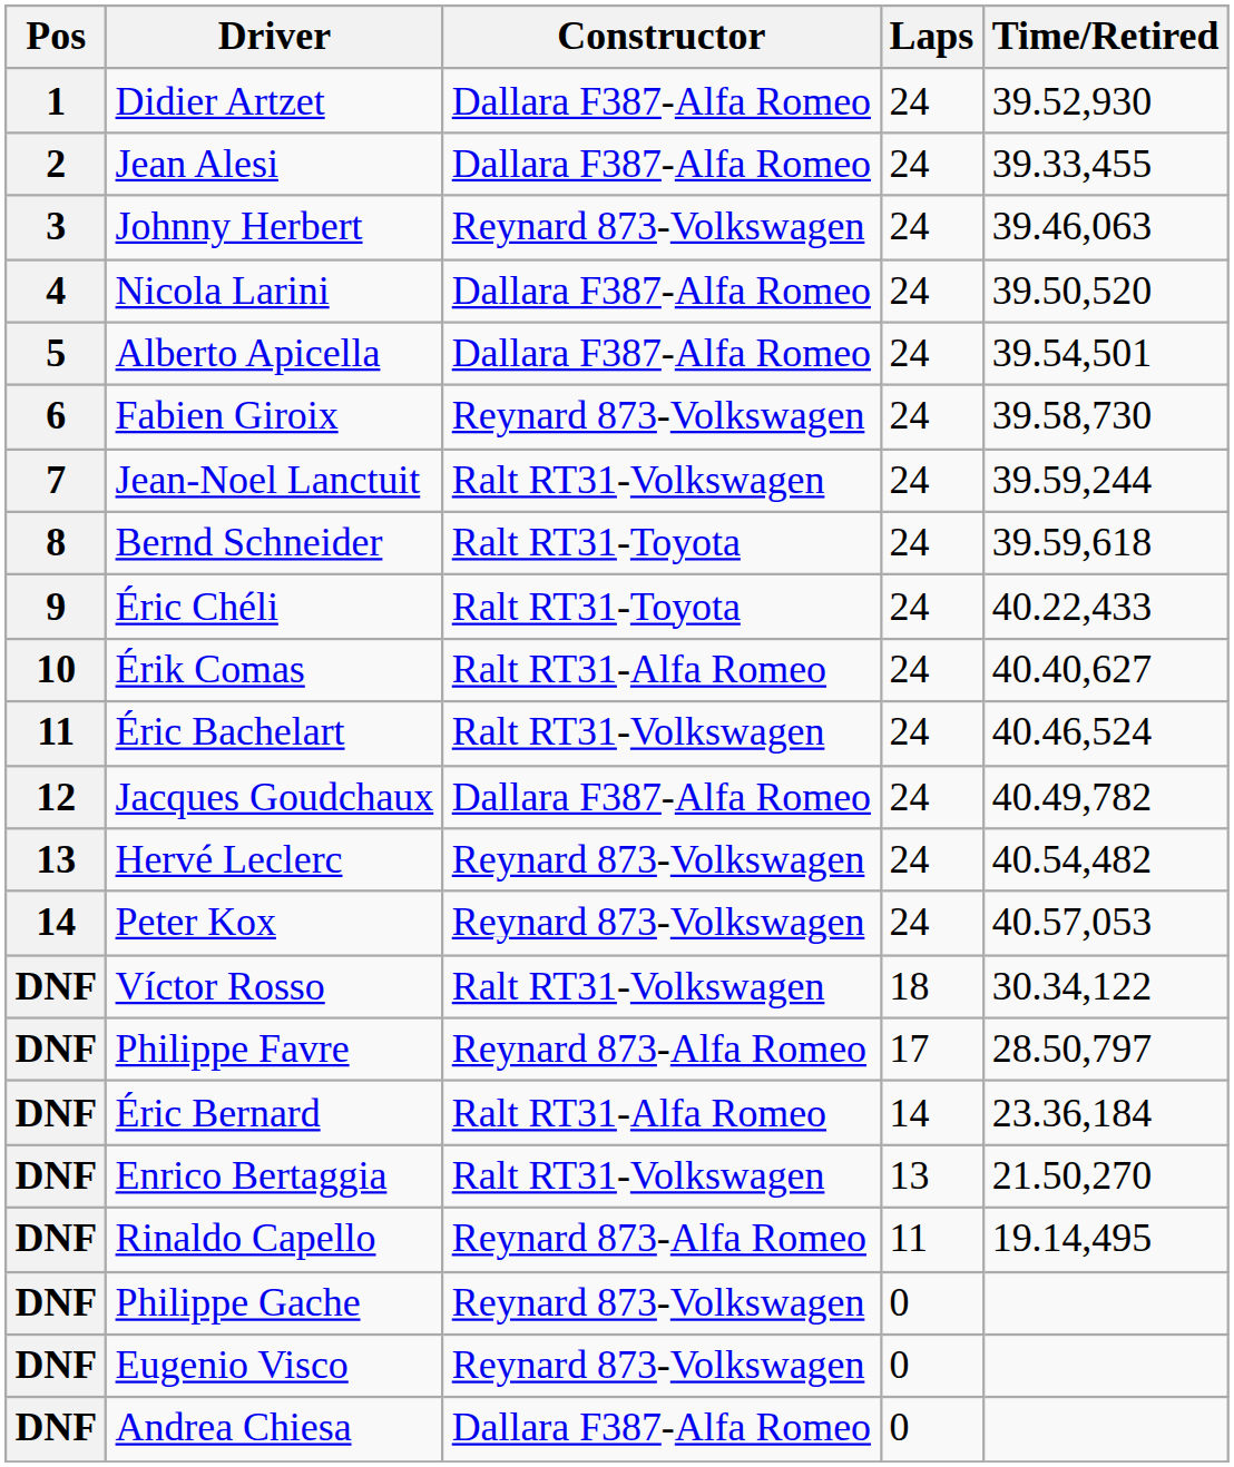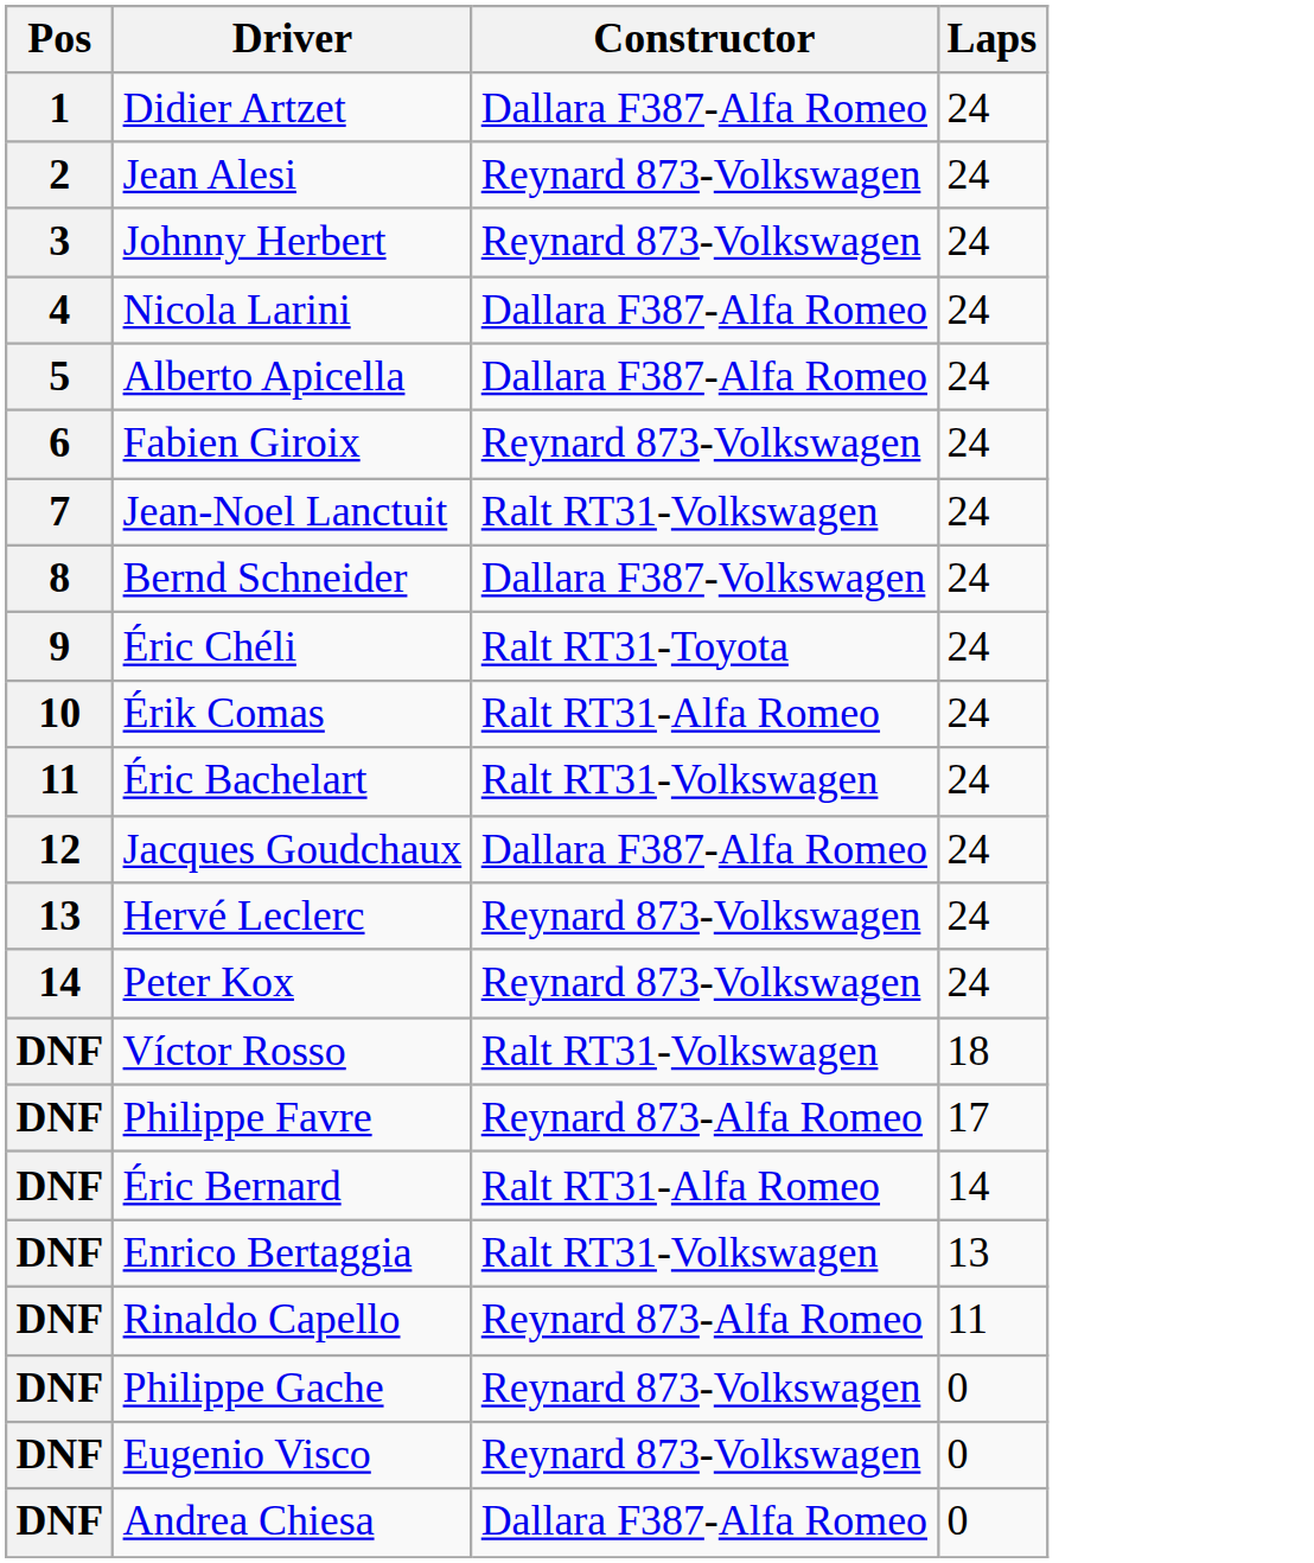 <table class="wikitable">
 <tr>
 <th>Pos</th>
 <th>Driver</th>
 <th>Constructor</th>
 <th>Laps</th>
-<th>Time/Retired</th>
 </tr>
 <tr>
 <th>1</th>
 <td> <a href='#'>Didier Artzet</a></td>
 <td><a href='#'>Dallara F387</a>-<a href='#'>Alfa Romeo</a></td>
 <td>24</td>
-<td>39.52,930</td>
 </tr>
 <tr>
 <th>2</th>
 <td> <a href='#'>Jean Alesi</a></td>
-<td><a href='#'>Dallara F387</a>-<a href='#'>Alfa Romeo</a></td>
+<td><a href='#'>Reynard 873</a>-<a href='#'>Volkswagen</a></td>
 <td>24</td>
-<td>39.33,455</td>
 </tr>
 <tr>
 <th>3</th>
 <td> <a href='#'>Johnny Herbert</a></td>
 <td><a href='#'>Reynard 873</a>-<a href='#'>Volkswagen</a></td>
 <td>24</td>
-<td>39.46,063</td>
 </tr>
 <tr>
 <th>4</th>
 <td> <a href='#'>Nicola Larini</a></td>
 <td><a href='#'>Dallara F387</a>-<a href='#'>Alfa Romeo</a></td>
 <td>24</td>
-<td>39.50,520</td>
 </tr>
 <tr>
 <th>5</th>
 <td> <a href='#'>Alberto Apicella</a></td>
 <td><a href='#'>Dallara F387</a>-<a href='#'>Alfa Romeo</a></td>
 <td>24</td>
-<td>39.54,501</td>
 </tr>
 <tr>
 <th>6</th>
 <td> <a href='#'>Fabien Giroix</a></td>
 <td><a href='#'>Reynard 873</a>-<a href='#'>Volkswagen</a></td>
 <td>24</td>
-<td>39.58,730</td>
 </tr>
 <tr>
 <th>7</th>
 <td> <a href='#'>Jean-Noel Lanctuit</a></td>
 <td><a href='#'>Ralt RT31</a>-<a href='#'>Volkswagen</a></td>
 <td>24</td>
-<td>39.59,244</td>
 </tr>
 <tr>
 <th>8</th>
 <td> <a href='#'>Bernd Schneider</a></td>
-<td><a href='#'>Ralt RT31</a>-<a href='#'>Toyota</a></td>
+<td><a href='#'>Dallara F387</a>-<a href='#'>Volkswagen</a></td>
 <td>24</td>
-<td>39.59,618</td>
 </tr>
 <tr>
 <th>9</th>
 <td> <a href='#'>Éric Chéli</a></td>
 <td><a href='#'>Ralt RT31</a>-<a href='#'>Toyota</a></td>
 <td>24</td>
-<td>40.22,433</td>
 </tr>
 <tr>
 <th>10</th>
 <td> <a href='#'>Érik Comas</a></td>
 <td><a href='#'>Ralt RT31</a>-<a href='#'>Alfa Romeo</a></td>
 <td>24</td>
-<td>40.40,627</td>
 </tr>
 <tr>
 <th>11</th>
 <td> <a href='#'>Éric Bachelart</a></td>
 <td><a href='#'>Ralt RT31</a>-<a href='#'>Volkswagen</a></td>
 <td>24</td>
-<td>40.46,524</td>
 </tr>
 <tr>
 <th>12</th>
 <td> <a href='#'>Jacques Goudchaux</a></td>
 <td><a href='#'>Dallara F387</a>-<a href='#'>Alfa Romeo</a></td>
 <td>24</td>
-<td>40.49,782</td>
 </tr>
 <tr>
 <th>13</th>
 <td> <a href='#'>Hervé Leclerc</a></td>
 <td><a href='#'>Reynard 873</a>-<a href='#'>Volkswagen</a></td>
 <td>24</td>
-<td>40.54,482</td>
 </tr>
 <tr>
 <th>14</th>
 <td> <a href='#'>Peter Kox</a></td>
 <td><a href='#'>Reynard 873</a>-<a href='#'>Volkswagen</a></td>
 <td>24</td>
-<td>40.57,053</td>
 </tr>
 <tr>
 <th>DNF</th>
 <td> <a href='#'>Víctor Rosso</a></td>
 <td><a href='#'>Ralt RT31</a>-<a href='#'>Volkswagen</a></td>
 <td>18</td>
-<td>30.34,122</td>
 </tr>
 <tr>
 <th>DNF</th>
 <td> <a href='#'>Philippe Favre</a></td>
 <td><a href='#'>Reynard 873</a>-<a href='#'>Alfa Romeo</a></td>
 <td>17</td>
-<td>28.50,797</td>
 </tr>
 <tr>
 <th>DNF</th>
 <td> <a href='#'>Éric Bernard</a></td>
 <td><a href='#'>Ralt RT31</a>-<a href='#'>Alfa Romeo</a></td>
 <td>14</td>
-<td>23.36,184</td>
 </tr>
 <tr>
 <th>DNF</th>
 <td> <a href='#'>Enrico Bertaggia</a></td>
 <td><a href='#'>Ralt RT31</a>-<a href='#'>Volkswagen</a></td>
 <td>13</td>
-<td>21.50,270</td>
 </tr>
 <tr>
 <th>DNF</th>
 <td> <a href='#'>Rinaldo Capello</a></td>
 <td><a href='#'>Reynard 873</a>-<a href='#'>Alfa Romeo</a></td>
 <td>11</td>
-<td>19.14,495</td>
 </tr>
 <tr>
 <th>DNF</th>
 <td> <a href='#'>Philippe Gache</a></td>
 <td><a href='#'>Reynard 873</a>-<a href='#'>Volkswagen</a></td>
 <td>0</td>
-<td></td>
 </tr>
 <tr>
 <th>DNF</th>
 <td> <a href='#'>Eugenio Visco</a></td>
 <td><a href='#'>Reynard 873</a>-<a href='#'>Volkswagen</a></td>
 <td>0</td>
-<td></td>
 </tr>
 <tr>
 <th>DNF</th>
 <td> <a href='#'>Andrea Chiesa</a></td>
 <td><a href='#'>Dallara F387</a>-<a href='#'>Alfa Romeo</a></td>
 <td>0</td>
-<td></td>
 </tr>
 </table>
